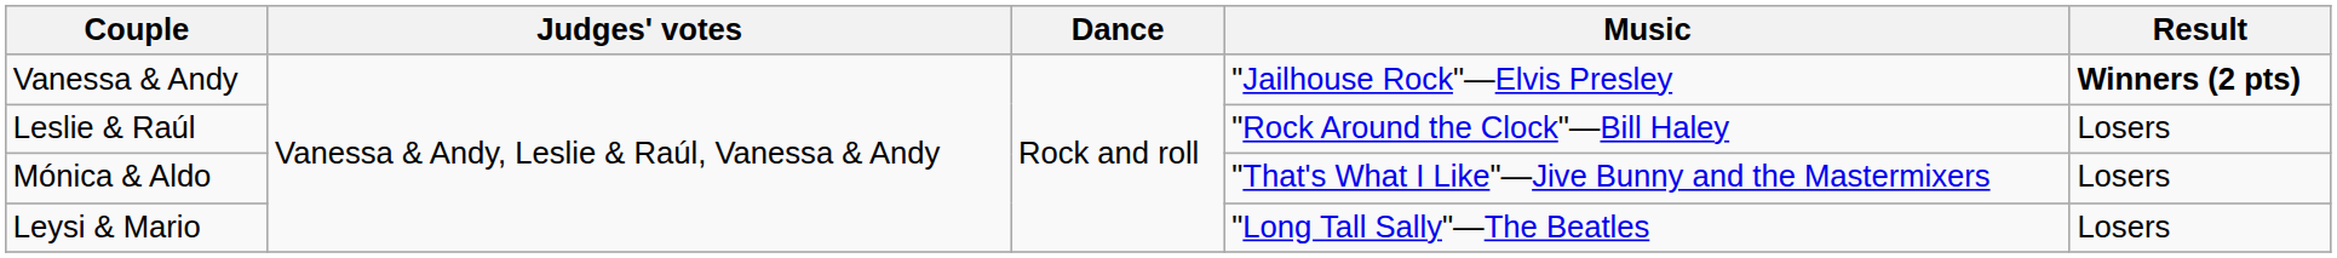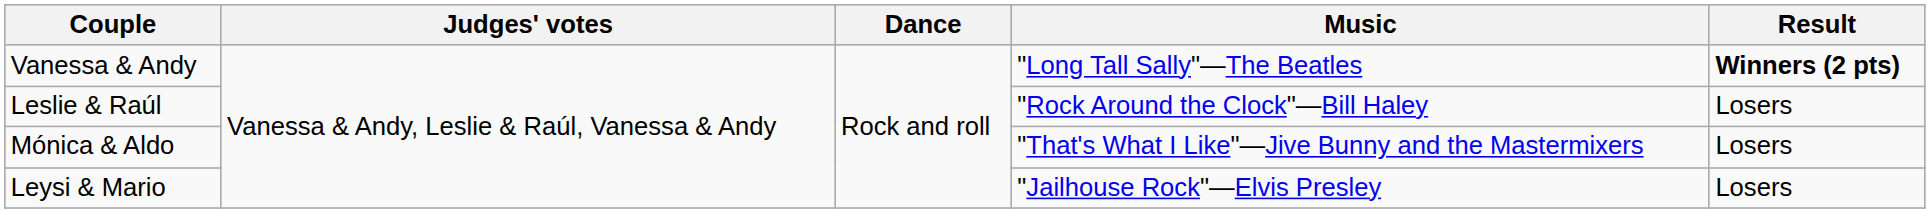 <table class="wikitable sortable" style="width: 95%;">
 <tr>
 <th>Couple</th>
 <th>Judges' votes</th>
 <th>Dance</th>
 <th>Music</th>
 <th>Result</th>
 </tr>
 <tr>
 <td>Vanessa &  Andy</td>
 <td rowspan=4>Vanessa &  Andy, Leslie & Raúl, Vanessa &  Andy</td>
 <td rowspan=4>Rock and roll</td>
-<td>"<a href='#'>Jailhouse Rock</a>"—<a href='#'>Elvis Presley</a></td>
+<td>"<a href='#'>Long Tall Sally</a>"—<a href='#'>The Beatles</a></td>
 <td><strong>Winners (2 pts)</strong></td>
 </tr>
 <tr>
 <td>Leslie & Raúl</td>
 <td>"<a href='#'>Rock Around the Clock</a>"—<a href='#'>Bill Haley</a></td>
 <td>Losers</td>
 </tr>
 <tr>
 <td>Mónica & Aldo</td>
 <td>"<a href='#'>That's What I Like</a>"—<a href='#'>Jive Bunny and the Mastermixers</a></td>
 <td>Losers</td>
 </tr>
 <tr>
 <td>Leysi & Mario</td>
-<td>"<a href='#'>Long Tall Sally</a>"—<a href='#'>The Beatles</a></td>
+<td>"<a href='#'>Jailhouse Rock</a>"—<a href='#'>Elvis Presley</a></td>
 <td>Losers</td>
 </tr>
 </table>
